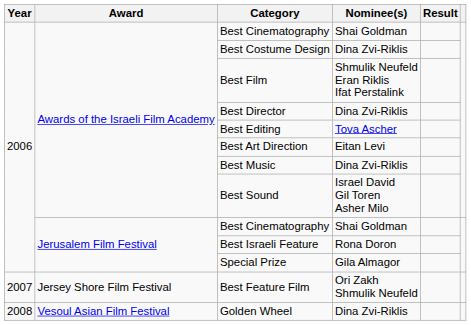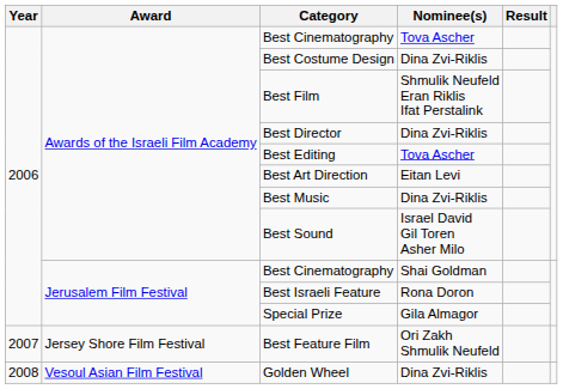 <table class="wikitable">
 <tr>
 <th>Year</th>
 <th>Award</th>
 <th>Category</th>
 <th>Nominee(s)</th>
 <th>Result</th>
 <th></th>
 </tr>
 <tr>
 <td rowspan="11">2006</td>
 <td rowspan="8"><a href='#'>Awards of the Israeli Film Academy</a></td>
 <td>Best Cinematography</td>
-<td>Shai Goldman</td>
+<td><a href='#'>Tova Ascher</a></td>
 <td></td>
 <td rowspan="8"></td>
 </tr>
 <tr>
 <td>Best Costume Design</td>
 <td>Dina Zvi-Riklis</td>
 <td></td>
 </tr>
 <tr>
 <td>Best Film</td>
 <td>Shmulik Neufeld<br>Eran Riklis<br>Ifat Perstalink</td>
 <td></td>
 </tr>
 <tr>
 <td>Best Director</td>
 <td>Dina Zvi-Riklis</td>
 <td></td>
 </tr>
 <tr>
 <td>Best Editing</td>
 <td><a href='#'>Tova Ascher</a></td>
 <td></td>
 </tr>
 <tr>
 <td>Best Art Direction</td>
 <td>Eitan Levi</td>
 <td></td>
 </tr>
 <tr>
 <td>Best Music</td>
 <td>Dina Zvi-Riklis</td>
 <td></td>
 </tr>
 <tr>
 <td>Best Sound</td>
 <td>Israel David <br>Gil Toren <br>Asher Milo</td>
 <td></td>
 </tr>
 <tr>
 <td rowspan="3"><a href='#'>Jerusalem Film Festival</a></td>
 <td>Best Cinematography</td>
 <td>Shai Goldman</td>
 <td></td>
 <td rowspan="3"></td>
 </tr>
 <tr>
 <td>Best Israeli Feature</td>
 <td>Rona Doron</td>
 <td></td>
 </tr>
 <tr>
 <td>Special Prize</td>
 <td>Gila Almagor</td>
 <td></td>
 </tr>
 <tr>
 <td>2007</td>
 <td>Jersey Shore Film Festival</td>
 <td>Best Feature Film</td>
 <td>Ori Zakh<br>Shmulik Neufeld</td>
 <td></td>
 <td></td>
 </tr>
 <tr>
 <td>2008</td>
 <td><a href='#'>Vesoul Asian Film Festival</a></td>
 <td>Golden Wheel</td>
 <td>Dina Zvi-Riklis</td>
 <td></td>
 <td></td>
 </tr>
 </table>
